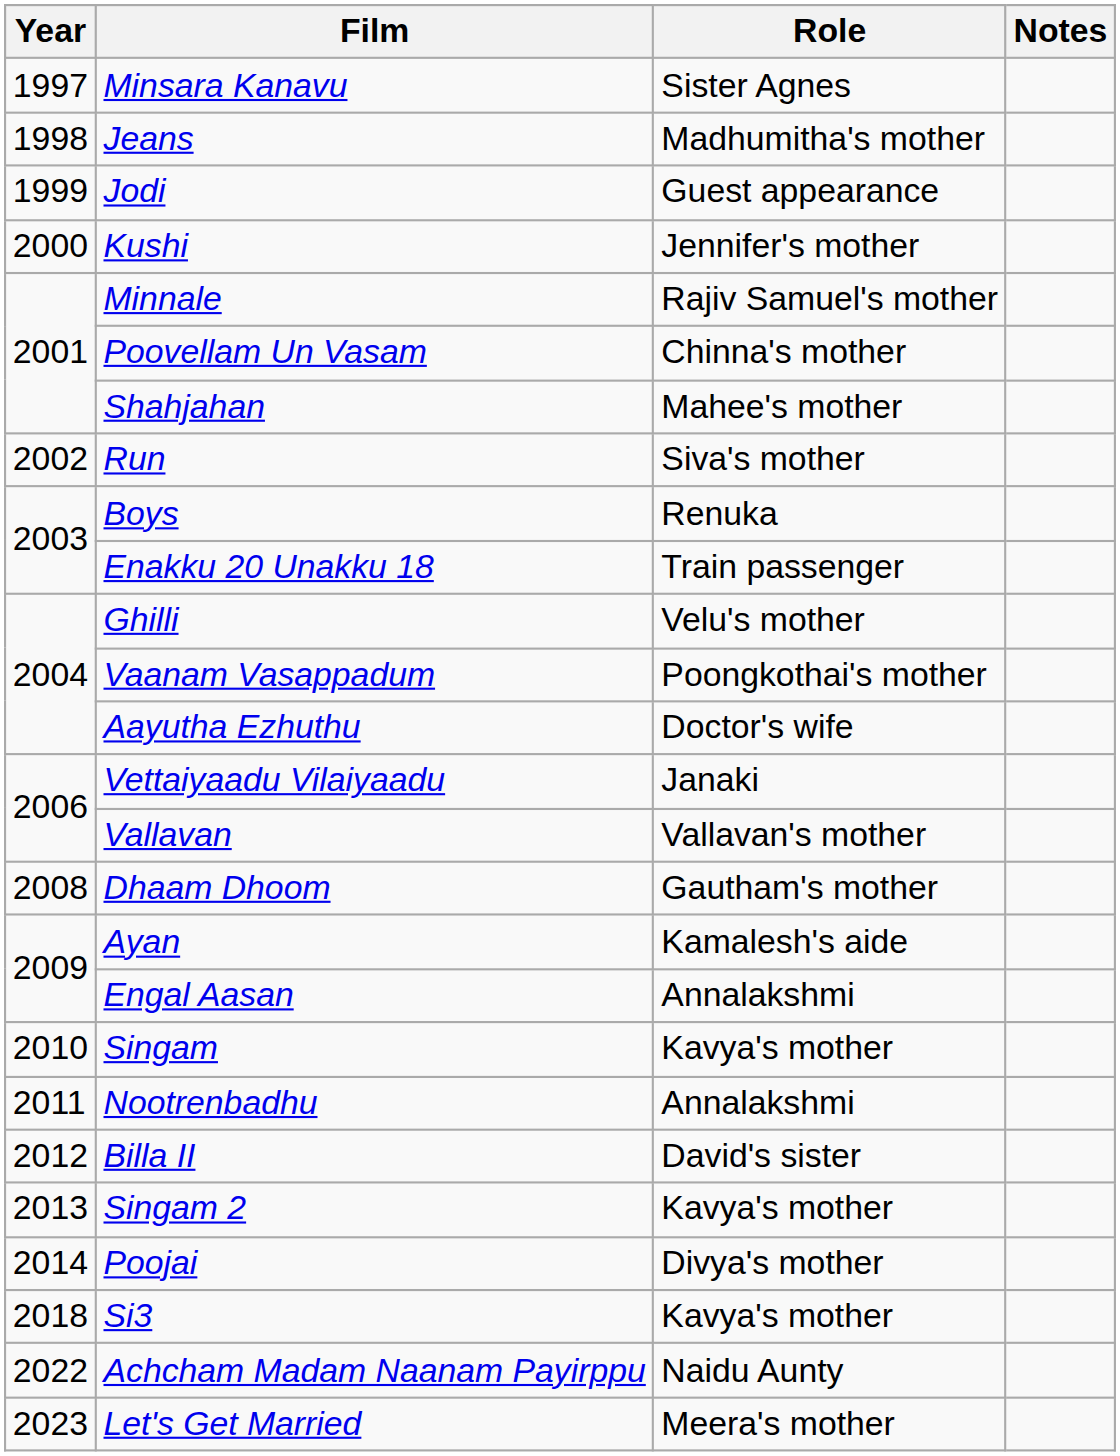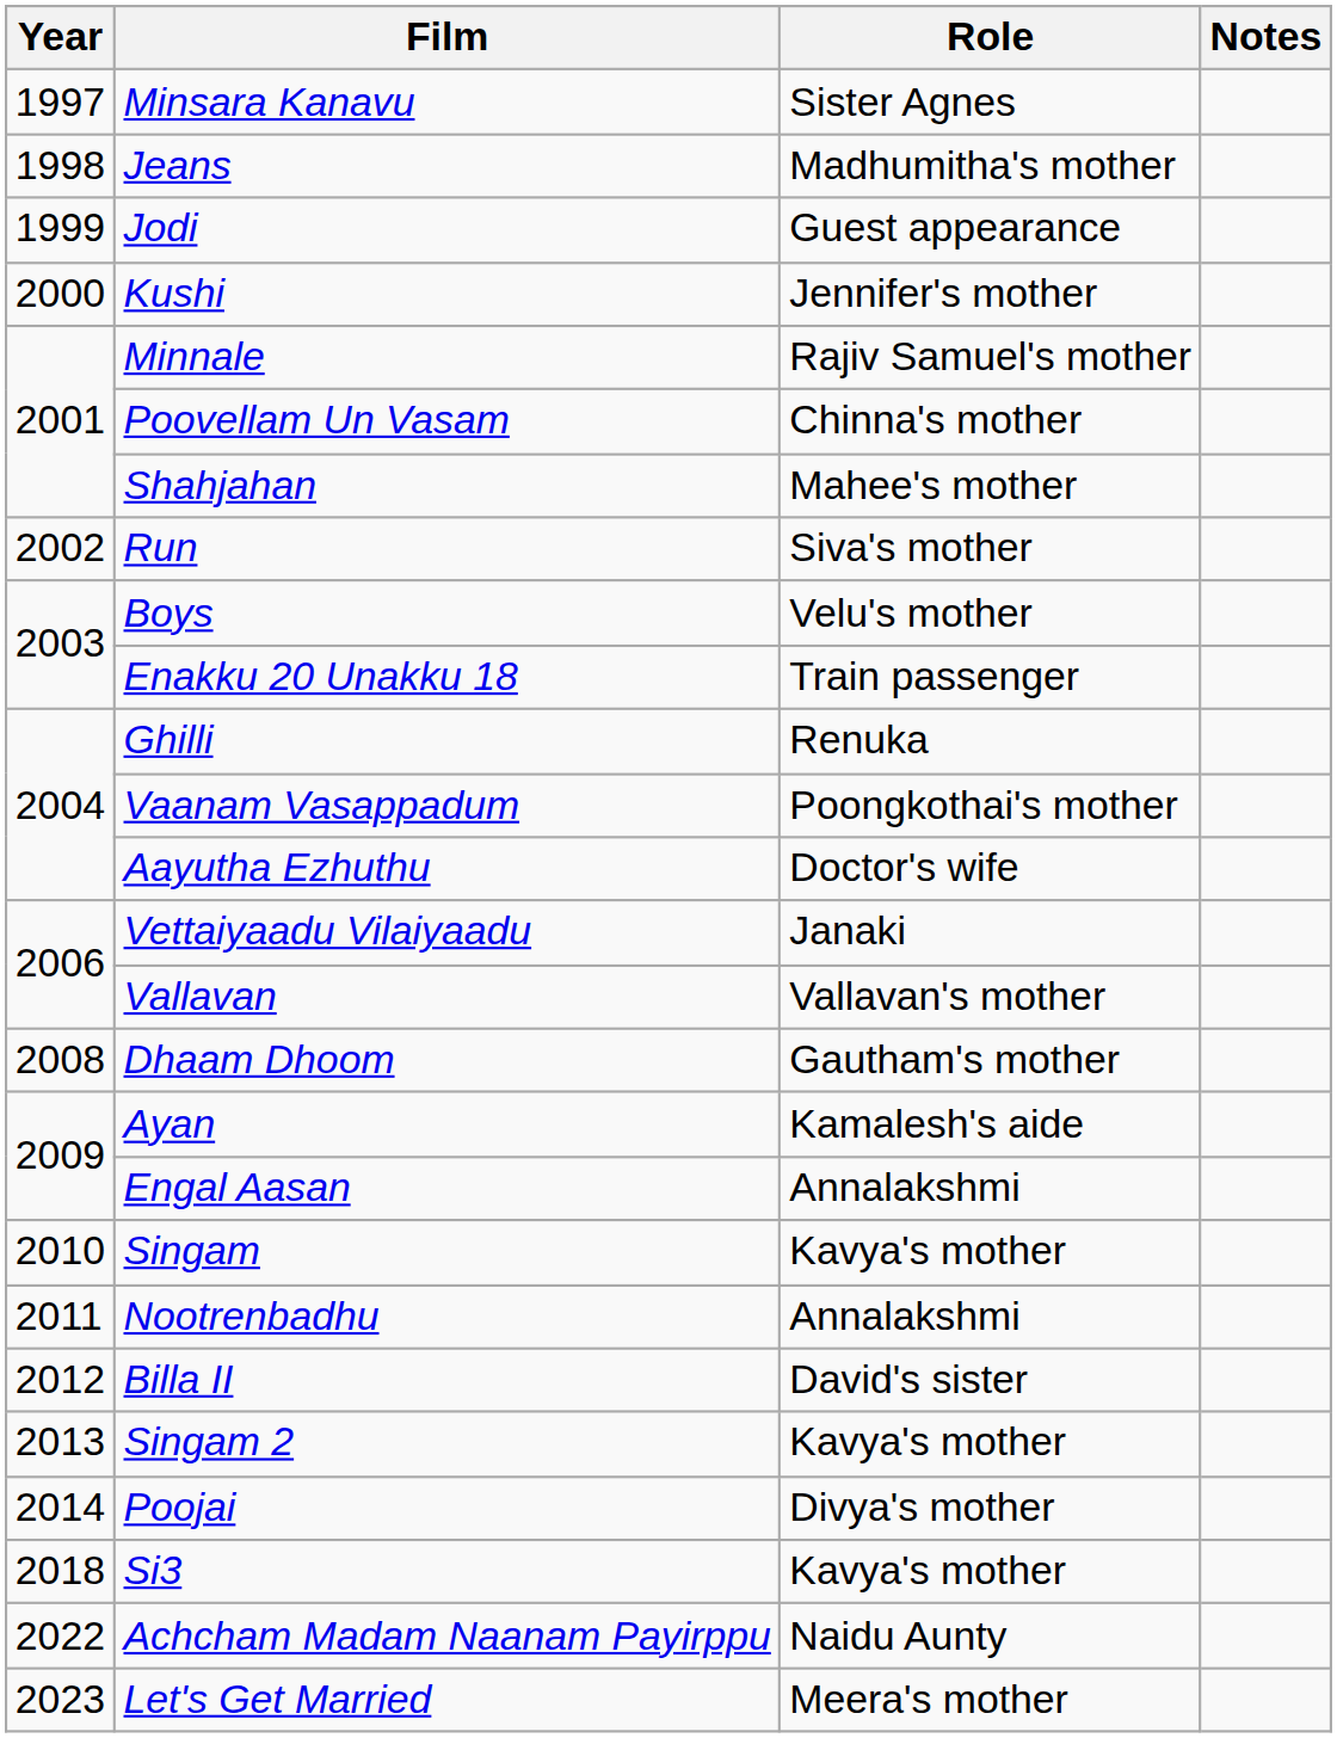 <table class="wikitable">
 <tr style="background:#ccc; text-align:center;">
 <th>Year</th>
 <th>Film</th>
 <th>Role</th>
 <th>Notes</th>
 </tr>
 <tr>
 <td>1997</td>
 <td><em><a href='#'>Minsara Kanavu</a></em></td>
 <td>Sister Agnes</td>
 <td></td>
 </tr>
 <tr>
 <td>1998</td>
 <td><em><a href='#'>Jeans</a></em></td>
 <td>Madhumitha's mother</td>
 <td></td>
 </tr>
 <tr>
 <td>1999</td>
 <td><em><a href='#'>Jodi</a></em></td>
 <td>Guest appearance</td>
 <td></td>
 </tr>
 <tr>
 <td>2000</td>
 <td><em><a href='#'>Kushi</a></em></td>
 <td>Jennifer's mother</td>
 <td></td>
 </tr>
 <tr>
 <td rowspan="3">2001</td>
 <td><em><a href='#'>Minnale</a></em></td>
 <td>Rajiv Samuel's mother</td>
 <td></td>
 </tr>
 <tr>
 <td><em><a href='#'>Poovellam Un Vasam</a></em></td>
 <td>Chinna's mother</td>
 <td></td>
 </tr>
 <tr>
 <td><em><a href='#'>Shahjahan</a> </em></td>
 <td>Mahee's mother</td>
 <td></td>
 </tr>
 <tr>
 <td>2002</td>
 <td><em><a href='#'>Run</a></em></td>
 <td>Siva's mother</td>
 <td></td>
 </tr>
 <tr>
 <td rowspan="2">2003</td>
 <td><em><a href='#'>Boys</a></em></td>
-<td>Renuka</td>
+<td>Velu's mother</td>
 <td></td>
 </tr>
 <tr>
 <td><em><a href='#'>Enakku 20 Unakku 18</a></em></td>
 <td>Train passenger</td>
 <td></td>
 </tr>
 <tr>
 <td rowspan="3">2004</td>
 <td><em><a href='#'>Ghilli</a></em></td>
-<td>Velu's mother</td>
+<td>Renuka</td>
 <td></td>
 </tr>
 <tr>
 <td><em><a href='#'>Vaanam Vasappadum</a></em></td>
 <td>Poongkothai's mother</td>
 <td></td>
 </tr>
 <tr>
 <td><em><a href='#'>Aayutha Ezhuthu</a></em></td>
 <td>Doctor's wife</td>
 <td></td>
 </tr>
 <tr>
 <td rowspan="2">2006</td>
 <td><em><a href='#'>Vettaiyaadu Vilaiyaadu</a></em></td>
 <td>Janaki</td>
 <td></td>
 </tr>
 <tr>
 <td><em><a href='#'>Vallavan</a></em></td>
 <td>Vallavan's mother</td>
 <td></td>
 </tr>
 <tr>
 <td>2008</td>
 <td><em><a href='#'>Dhaam Dhoom</a></em></td>
 <td>Gautham's mother</td>
 <td></td>
 </tr>
 <tr>
 <td rowspan="2">2009</td>
 <td><em><a href='#'>Ayan</a></em></td>
 <td>Kamalesh's aide</td>
 <td></td>
 </tr>
 <tr>
 <td><em><a href='#'>Engal Aasan</a></em></td>
 <td>Annalakshmi</td>
 <td></td>
 </tr>
 <tr>
 <td>2010</td>
 <td><em><a href='#'>Singam</a></em></td>
 <td>Kavya's mother</td>
 <td></td>
 </tr>
 <tr>
 <td>2011</td>
 <td><em><a href='#'>Nootrenbadhu</a></em></td>
 <td>Annalakshmi</td>
 <td></td>
 </tr>
 <tr>
 <td>2012</td>
 <td><em><a href='#'>Billa II</a></em></td>
 <td>David's sister</td>
 <td></td>
 </tr>
 <tr>
 <td>2013</td>
 <td><em><a href='#'>Singam 2</a></em></td>
 <td>Kavya's mother</td>
 <td></td>
 </tr>
 <tr>
 <td>2014</td>
 <td><em><a href='#'>Poojai</a></em></td>
 <td>Divya's mother</td>
 <td></td>
 </tr>
 <tr>
 <td>2018</td>
 <td><em><a href='#'>Si3</a></em></td>
 <td>Kavya's mother</td>
 <td></td>
 </tr>
 <tr>
 <td>2022</td>
 <td><em><a href='#'>Achcham Madam Naanam Payirppu</a></em></td>
 <td>Naidu Aunty</td>
 <td></td>
 </tr>
 <tr>
 <td>2023</td>
 <td><em><a href='#'>Let's Get Married</a></em></td>
 <td>Meera's mother</td>
 <td></td>
 </tr>
 </table>
